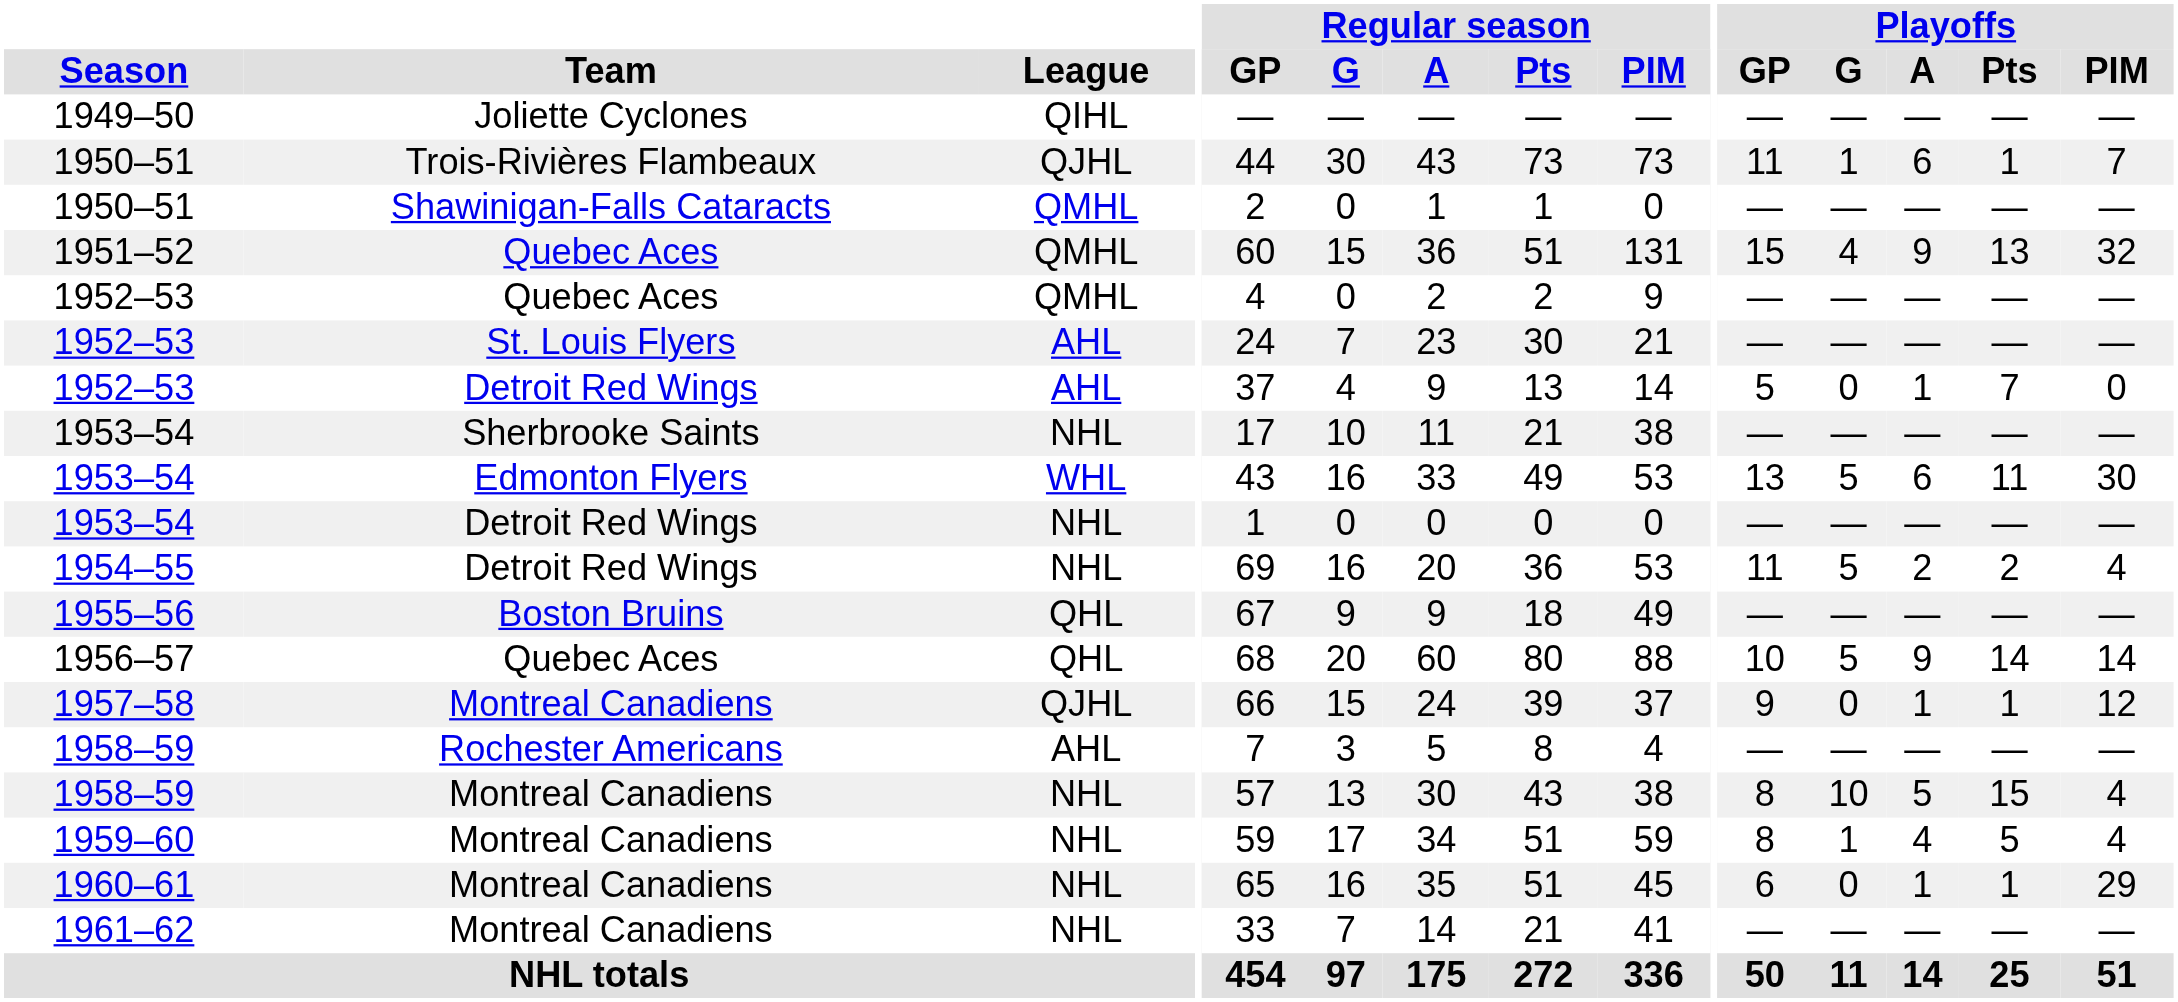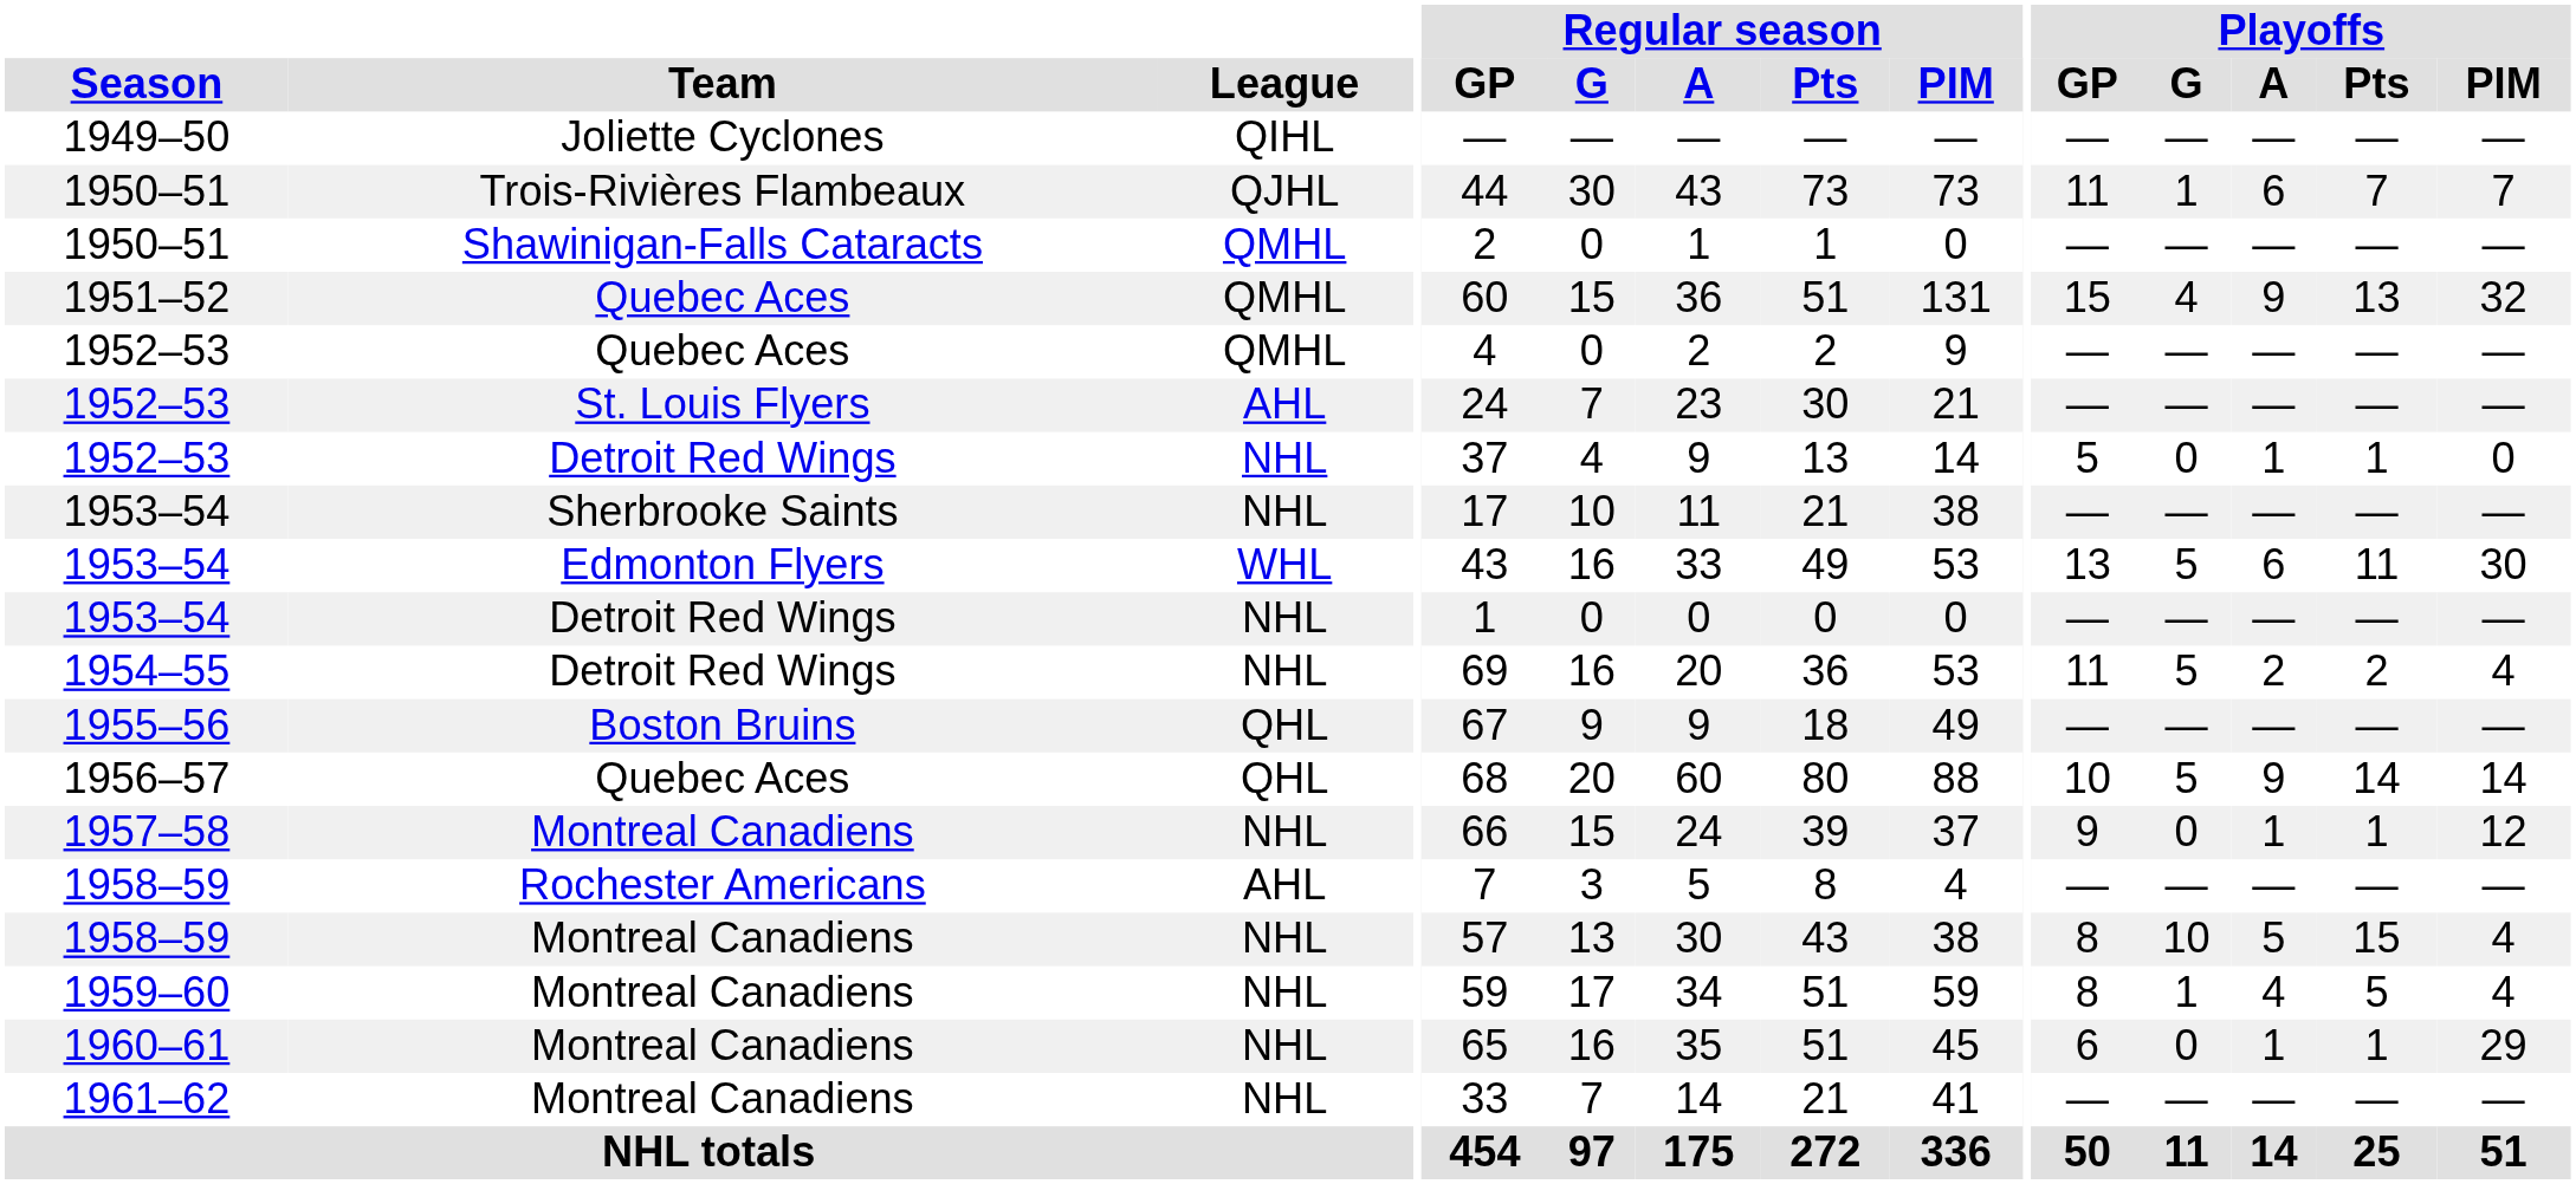 <table border="0" cellpadding="1" cellspacing="0" style="text-align:center; width:60em">
 <tr bgcolor="#e0e0e0">
 <th colspan="3" bgcolor="#ffffff"></th>
 <th rowspan="100" bgcolor="#ffffff"></th>
 <th colspan="5"><a href='#'>Regular season</a></th>
 <th rowspan="100" bgcolor="#ffffff"></th>
 <th colspan="5"><a href='#'>Playoffs</a></th>
 </tr>
 <tr bgcolor="#e0e0e0">
 <th><a href='#'>Season</a></th>
 <th>Team</th>
 <th>League</th>
 <th>GP</th>
 <th><a href='#'>G</a></th>
 <th><a href='#'>A</a></th>
 <th><a href='#'>Pts</a></th>
 <th><a href='#'>PIM</a></th>
 <th>GP</th>
 <th>G</th>
 <th>A</th>
 <th>Pts</th>
 <th>PIM</th>
 </tr>
 <tr>
 <td>1949–50</td>
 <td>Joliette Cyclones</td>
 <td>QIHL</td>
 <td>—</td>
 <td>—</td>
 <td>—</td>
 <td>—</td>
 <td>—</td>
 <td>—</td>
 <td>—</td>
 <td>—</td>
 <td>—</td>
 <td>—</td>
 </tr>
 <tr bgcolor="#f0f0f0">
 <td>1950–51</td>
 <td>Trois-Rivières Flambeaux</td>
 <td>QJHL</td>
 <td>44</td>
 <td>30</td>
 <td>43</td>
 <td>73</td>
 <td>73</td>
 <td>11</td>
 <td>1</td>
 <td>6</td>
-<td>1</td>
+<td>7</td>
 <td>7</td>
 </tr>
 <tr>
 <td>1950–51</td>
 <td><a href='#'>Shawinigan-Falls Cataracts</a></td>
 <td><a href='#'>QMHL</a></td>
 <td>2</td>
 <td>0</td>
 <td>1</td>
 <td>1</td>
 <td>0</td>
 <td>—</td>
 <td>—</td>
 <td>—</td>
 <td>—</td>
 <td>—</td>
 </tr>
 <tr bgcolor="#f0f0f0">
 <td>1951–52</td>
 <td><a href='#'>Quebec Aces</a></td>
 <td>QMHL</td>
 <td>60</td>
 <td>15</td>
 <td>36</td>
 <td>51</td>
 <td>131</td>
 <td>15</td>
 <td>4</td>
 <td>9</td>
 <td>13</td>
 <td>32</td>
 </tr>
 <tr>
 <td>1952–53</td>
 <td>Quebec Aces</td>
 <td>QMHL</td>
 <td>4</td>
 <td>0</td>
 <td>2</td>
 <td>2</td>
 <td>9</td>
 <td>—</td>
 <td>—</td>
 <td>—</td>
 <td>—</td>
 <td>—</td>
 </tr>
 <tr bgcolor="#f0f0f0">
 <td><a href='#'>1952–53</a></td>
 <td><a href='#'>St. Louis Flyers</a></td>
 <td><a href='#'>AHL</a></td>
 <td>24</td>
 <td>7</td>
 <td>23</td>
 <td>30</td>
 <td>21</td>
 <td>—</td>
 <td>—</td>
 <td>—</td>
 <td>—</td>
 <td>—</td>
 </tr>
 <tr>
 <td><a href='#'>1952–53</a></td>
 <td><a href='#'>Detroit Red Wings</a></td>
-<td><a href='#'>AHL</a></td>
+<td><a href='#'>NHL</a></td>
 <td>37</td>
 <td>4</td>
 <td>9</td>
 <td>13</td>
 <td>14</td>
 <td>5</td>
 <td>0</td>
 <td>1</td>
-<td>7</td>
+<td>1</td>
 <td>0</td>
 </tr>
 <tr bgcolor="#f0f0f0">
 <td>1953–54</td>
 <td>Sherbrooke Saints</td>
 <td>NHL</td>
 <td>17</td>
 <td>10</td>
 <td>11</td>
 <td>21</td>
 <td>38</td>
 <td>—</td>
 <td>—</td>
 <td>—</td>
 <td>—</td>
 <td>—</td>
 </tr>
 <tr>
 <td><a href='#'>1953–54</a></td>
 <td><a href='#'>Edmonton Flyers</a></td>
 <td><a href='#'>WHL</a></td>
 <td>43</td>
 <td>16</td>
 <td>33</td>
 <td>49</td>
 <td>53</td>
 <td>13</td>
 <td>5</td>
 <td>6</td>
 <td>11</td>
 <td>30</td>
 </tr>
 <tr bgcolor="#f0f0f0">
 <td><a href='#'>1953–54</a></td>
 <td>Detroit Red Wings</td>
 <td>NHL</td>
 <td>1</td>
 <td>0</td>
 <td>0</td>
 <td>0</td>
 <td>0</td>
 <td>—</td>
 <td>—</td>
 <td>—</td>
 <td>—</td>
 <td>—</td>
 </tr>
 <tr>
 <td><a href='#'>1954–55</a></td>
 <td>Detroit Red Wings</td>
 <td>NHL</td>
 <td>69</td>
 <td>16</td>
 <td>20</td>
 <td>36</td>
 <td>53</td>
 <td>11</td>
 <td>5</td>
 <td>2</td>
 <td>2</td>
 <td>4</td>
 </tr>
 <tr bgcolor="#f0f0f0">
 <td><a href='#'>1955–56</a></td>
 <td><a href='#'>Boston Bruins</a></td>
 <td>QHL</td>
 <td>67</td>
 <td>9</td>
 <td>9</td>
 <td>18</td>
 <td>49</td>
 <td>—</td>
 <td>—</td>
 <td>—</td>
 <td>—</td>
 <td>—</td>
 </tr>
 <tr>
 <td>1956–57</td>
 <td>Quebec Aces</td>
 <td>QHL</td>
 <td>68</td>
 <td>20</td>
 <td>60</td>
 <td>80</td>
 <td>88</td>
 <td>10</td>
 <td>5</td>
 <td>9</td>
 <td>14</td>
 <td>14</td>
 </tr>
 <tr bgcolor="#f0f0f0">
 <td><a href='#'>1957–58</a></td>
 <td><a href='#'>Montreal Canadiens</a></td>
-<td>QJHL</td>
+<td>NHL</td>
 <td>66</td>
 <td>15</td>
 <td>24</td>
 <td>39</td>
 <td>37</td>
 <td>9</td>
 <td>0</td>
 <td>1</td>
 <td>1</td>
 <td>12</td>
 </tr>
 <tr>
 <td><a href='#'>1958–59</a></td>
 <td><a href='#'>Rochester Americans</a></td>
 <td>AHL</td>
 <td>7</td>
 <td>3</td>
 <td>5</td>
 <td>8</td>
 <td>4</td>
 <td>—</td>
 <td>—</td>
 <td>—</td>
 <td>—</td>
 <td>—</td>
 </tr>
 <tr>
 </tr>
 <tr bgcolor="#f0f0f0">
 <td><a href='#'>1958–59</a></td>
 <td>Montreal Canadiens</td>
 <td>NHL</td>
 <td>57</td>
 <td>13</td>
 <td>30</td>
 <td>43</td>
 <td>38</td>
 <td>8</td>
 <td>10</td>
 <td>5</td>
 <td>15</td>
 <td>4</td>
 </tr>
 <tr>
 <td><a href='#'>1959–60</a></td>
 <td>Montreal Canadiens</td>
 <td>NHL</td>
 <td>59</td>
 <td>17</td>
 <td>34</td>
 <td>51</td>
 <td>59</td>
 <td>8</td>
 <td>1</td>
 <td>4</td>
 <td>5</td>
 <td>4</td>
 </tr>
 <tr bgcolor="#f0f0f0">
 <td><a href='#'>1960–61</a></td>
 <td>Montreal Canadiens</td>
 <td>NHL</td>
 <td>65</td>
 <td>16</td>
 <td>35</td>
 <td>51</td>
 <td>45</td>
 <td>6</td>
 <td>0</td>
 <td>1</td>
 <td>1</td>
 <td>29</td>
 </tr>
 <tr>
 <td><a href='#'>1961–62</a></td>
 <td>Montreal Canadiens</td>
 <td>NHL</td>
 <td>33</td>
 <td>7</td>
 <td>14</td>
 <td>21</td>
 <td>41</td>
 <td>—</td>
 <td>—</td>
 <td>—</td>
 <td>—</td>
 <td>—</td>
 </tr>
 <tr bgcolor="#e0e0e0">
 <th colspan="3">NHL totals</th>
 <th>454</th>
 <th>97</th>
 <th>175</th>
 <th>272</th>
 <th>336</th>
 <th>50</th>
 <th>11</th>
 <th>14</th>
 <th>25</th>
 <th>51</th>
 </tr>
 </table>
